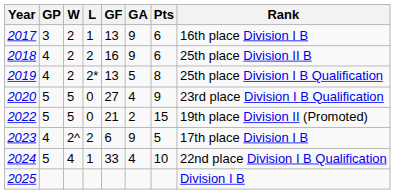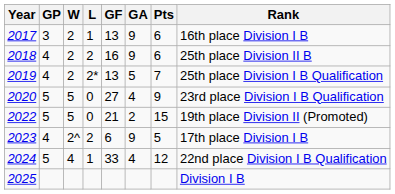 <table class="wikitable">
 <tr>
 <th>Year</th>
 <th>GP</th>
 <th>W</th>
 <th>L</th>
 <th>GF</th>
 <th>GA</th>
 <th>Pts</th>
 <th>Rank</th>
 </tr>
 <tr>
 <td><em><a href='#'>2017</a></em></td>
 <td>3</td>
 <td>2</td>
 <td>1</td>
 <td>13</td>
 <td>9</td>
 <td>6</td>
 <td>16th place <a href='#'>Division I B</a></td>
 </tr>
 <tr>
 <td><em><a href='#'>2018</a></em></td>
 <td>4</td>
 <td>2</td>
 <td>2</td>
 <td>16</td>
 <td>9</td>
 <td>6</td>
 <td>25th place <a href='#'>Division II B</a></td>
 </tr>
 <tr>
 <td><em><a href='#'>2019</a></em></td>
 <td>4</td>
 <td>2</td>
 <td>2*</td>
 <td>13</td>
 <td>5</td>
-<td>8</td>
+<td>7</td>
 <td>25th place <a href='#'>Division I B Qualification</a></td>
 </tr>
 <tr>
 <td><em><a href='#'>2020</a></em></td>
 <td>5</td>
 <td>5</td>
 <td>0</td>
 <td>27</td>
 <td>4</td>
 <td>9</td>
 <td>23rd place <a href='#'>Division I B Qualification</a></td>
 </tr>
 <tr>
 <td><em><a href='#'>2022</a></em></td>
 <td>5</td>
 <td>5</td>
 <td>0</td>
 <td>21</td>
 <td>2</td>
 <td>15</td>
 <td>19th place <a href='#'>Division II</a> (Promoted)</td>
 </tr>
 <tr>
 <td><em><a href='#'>2023</a></em></td>
 <td>4</td>
 <td>2^</td>
 <td>2</td>
 <td>6</td>
 <td>9</td>
 <td>5</td>
 <td>17th place <a href='#'>Division I B</a></td>
 </tr>
 <tr>
 <td><em><a href='#'>2024</a></em></td>
 <td>5</td>
 <td>4</td>
 <td>1</td>
 <td>33</td>
 <td>4</td>
-<td>10</td>
+<td>12</td>
 <td>22nd place <a href='#'>Division I B Qualification</a></td>
 </tr>
 <tr>
 <td><em><a href='#'>2025</a></em></td>
 <td></td>
 <td></td>
 <td></td>
 <td></td>
 <td></td>
 <td></td>
 <td><a href='#'>Division I B</a></td>
 </tr>
 </table>
